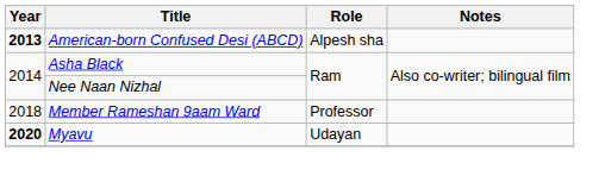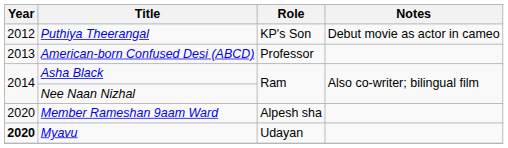 <table class="wikitable">
 <tr style="background:#d1e4fd;">
 <th>Year</th>
 <th>Title</th>
 <th>Role</th>
 <th>Notes</th>
 </tr>
 <tr>
-<td><strong>2013</strong></td>
+<td>2012</td>
+<td><em><a href='#'>Puthiya Theerangal</a></em></td>
+<td>KP's Son</td>
+<td>Debut movie as actor in cameo</td>
+</tr>
+<tr>
+<td>2013</td>
 <td><em><a href='#'>American-born Confused Desi (ABCD)</a></em></td>
-<td>Alpesh sha</td>
+<td>Professor</td>
 <td></td>
 </tr>
 <tr>
 <td rowspan="2">2014</td>
 <td><em><a href='#'>Asha Black</a></em></td>
 <td rowspan="2">Ram</td>
 <td rowspan="2">Also co-writer; bilingual film</td>
 </tr>
 <tr>
 <td><em>Nee Naan Nizhal</em></td>
 </tr>
 <tr>
-<td>2018</td>
+<td>2020</td>
 <td><em><a href='#'>Member Rameshan 9aam Ward</a></em></td>
-<td>Professor</td>
+<td>Alpesh sha</td>
 <td></td>
 </tr>
 <tr>
 <td><strong>2020</strong></td>
 <td><em><a href='#'>Myavu</a></em></td>
 <td>Udayan</td>
 <td></td>
 </tr>
 <tr>
 </tr>
 </table>
